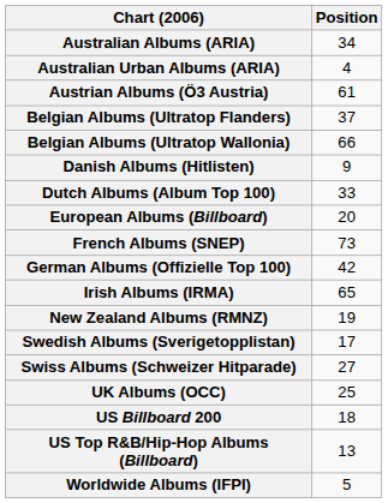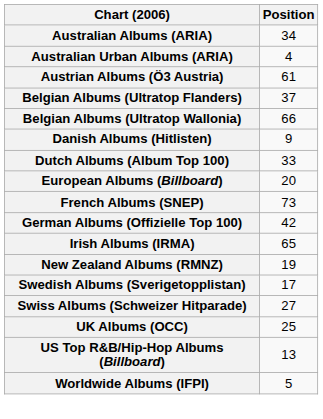 <table class="wikitable sortable plainrowheaders" style="text-align:center;">
 <tr>
 <th scope="col" style="width:19em;">Chart (2006)</th>
 <th scope="col">Position</th>
 </tr>
 <tr>
 <th scope="row">Australian Albums (ARIA)</th>
 <td>34</td>
 </tr>
 <tr>
 <th scope="row">Australian Urban Albums (ARIA)</th>
 <td>4</td>
 </tr>
 <tr>
 <th scope="row">Austrian Albums (Ö3 Austria)</th>
 <td>61</td>
 </tr>
 <tr>
 <th scope="row">Belgian Albums (Ultratop Flanders)</th>
 <td>37</td>
 </tr>
 <tr>
 <th scope="row">Belgian Albums (Ultratop Wallonia)</th>
 <td>66</td>
 </tr>
 <tr>
 <th scope="row">Danish Albums (Hitlisten)</th>
 <td style="text-align:center;">9</td>
 </tr>
 <tr>
 <th scope="row">Dutch Albums (Album Top 100)</th>
 <td>33</td>
 </tr>
 <tr>
 <th scope="row">European Albums (<em>Billboard</em>)</th>
 <td>20</td>
 </tr>
 <tr>
 <th scope="row">French Albums (SNEP)</th>
 <td>73</td>
 </tr>
 <tr>
 <th scope="row">German Albums (Offizielle Top 100)</th>
 <td>42</td>
 </tr>
 <tr>
 <th scope="row">Irish Albums (IRMA)</th>
 <td>65</td>
 </tr>
 <tr>
 <th scope="row">New Zealand Albums (RMNZ)</th>
 <td style="text-align:center;">19</td>
 </tr>
 <tr>
 <th scope="row">Swedish Albums (Sverigetopplistan)</th>
 <td>17</td>
 </tr>
 <tr>
 <th scope="row">Swiss Albums (Schweizer Hitparade)</th>
 <td>27</td>
 </tr>
 <tr>
 <th scope="row">UK Albums (OCC)</th>
 <td>25</td>
 </tr>
 <tr>
-<th scope="row">US <em>Billboard</em> 200</th>
-<td>18</td>
-</tr>
-<tr>
 <th scope="row">US Top R&B/Hip-Hop Albums (<em>Billboard</em>)</th>
 <td>13</td>
 </tr>
 <tr>
 <th scope="row">Worldwide Albums (IFPI)</th>
 <td>5</td>
 </tr>
 </table>
